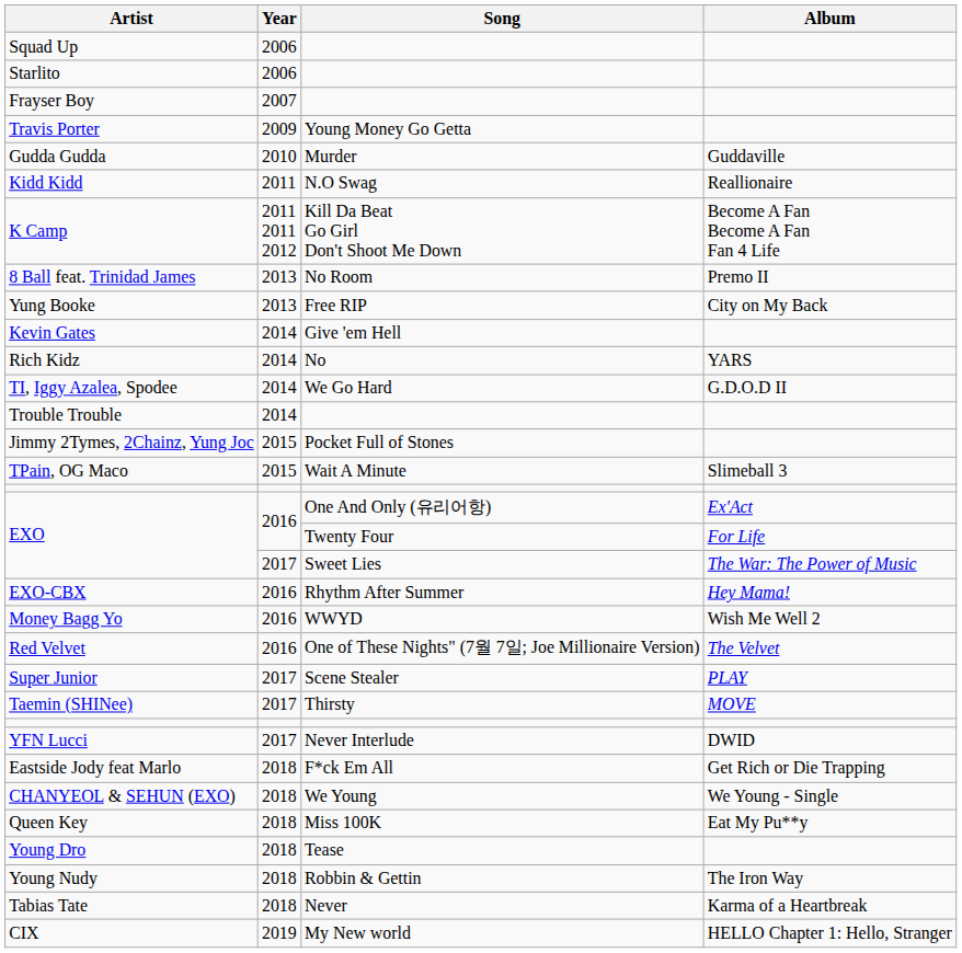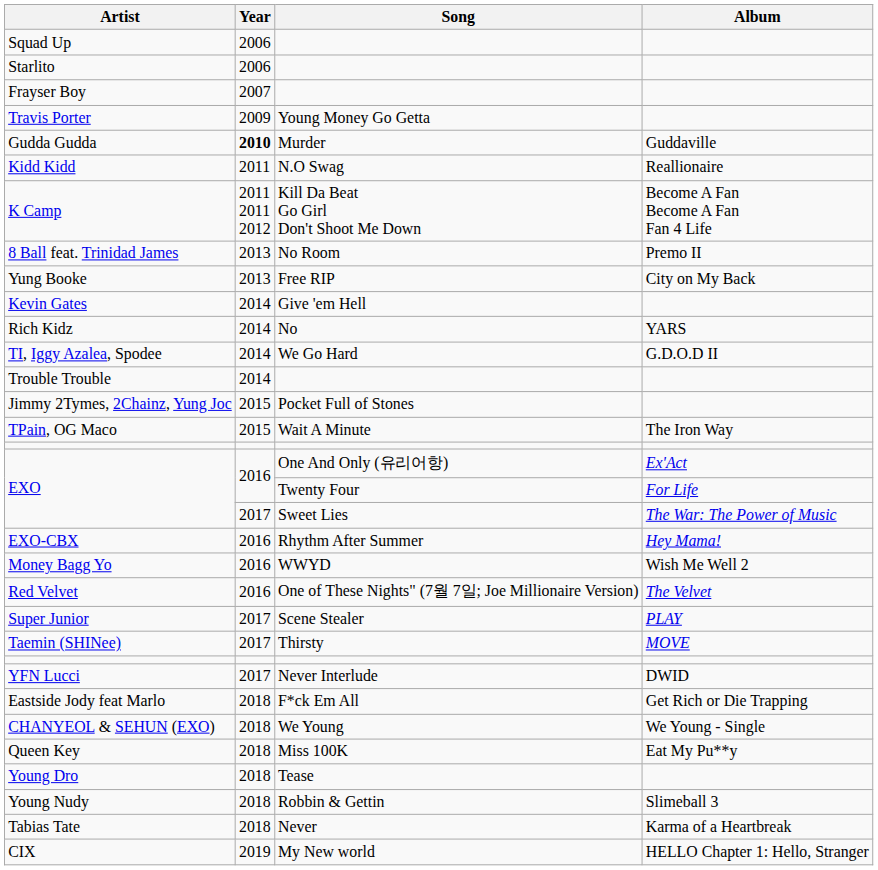 <table class="wikitable">
 <tr>
 <th>Artist</th>
 <th>Year</th>
 <th>Song</th>
 <th>Album</th>
 </tr>
 <tr>
 <td>Squad Up</td>
 <td>2006</td>
 <td></td>
 <td></td>
 </tr>
 <tr>
 <td>Starlito</td>
 <td>2006</td>
 <td></td>
 <td></td>
 </tr>
 <tr>
 <td>Frayser Boy</td>
 <td>2007</td>
 <td></td>
 <td></td>
 </tr>
 <tr>
 <td><a href='#'>Travis Porter</a></td>
 <td>2009</td>
 <td>Young Money Go Getta</td>
 <td></td>
 </tr>
 <tr>
 <td>Gudda Gudda</td>
-<td>2010</td>
+<td><strong>2010</strong></td>
 <td>Murder</td>
 <td>Guddaville</td>
 </tr>
 <tr>
 <td><a href='#'>Kidd Kidd</a></td>
 <td>2011</td>
 <td>N.O Swag</td>
 <td>Reallionaire</td>
 </tr>
 <tr>
 <td><a href='#'>K Camp</a></td>
 <td>2011<br>2011<br>2012</td>
 <td>Kill Da Beat<br>Go Girl<br>Don't Shoot Me Down</td>
 <td>Become A Fan<br>Become A Fan<br>Fan 4 Life</td>
 </tr>
 <tr>
 <td><a href='#'>8 Ball</a> feat. <a href='#'>Trinidad James</a></td>
 <td>2013</td>
 <td>No Room</td>
 <td>Premo II</td>
 </tr>
 <tr>
 <td>Yung Booke</td>
 <td>2013</td>
 <td>Free RIP</td>
 <td>City on My Back</td>
 </tr>
 <tr>
 <td><a href='#'>Kevin Gates</a></td>
 <td>2014</td>
 <td>Give 'em Hell</td>
 <td></td>
 </tr>
 <tr>
 <td>Rich Kidz</td>
 <td>2014</td>
 <td>No</td>
 <td>YARS</td>
 </tr>
 <tr>
 <td><a href='#'>TI</a>, <a href='#'>Iggy Azalea</a>, Spodee</td>
 <td>2014</td>
 <td>We Go Hard</td>
 <td>G.D.O.D II</td>
 </tr>
 <tr>
 <td>Trouble Trouble</td>
 <td>2014</td>
 <td></td>
 <td></td>
 </tr>
 <tr>
 <td>Jimmy 2Tymes, <a href='#'>2Chainz</a>, <a href='#'>Yung Joc</a></td>
 <td>2015</td>
 <td>Pocket Full of Stones</td>
 <td></td>
 </tr>
 <tr>
 <td><a href='#'>TPain</a>, OG Maco</td>
 <td>2015</td>
 <td>Wait A Minute</td>
-<td>Slimeball 3</td>
+<td>The Iron Way</td>
 </tr>
 <tr>
 <td></td>
 <td></td>
 <td></td>
 <td></td>
 </tr>
 <tr>
 <td rowspan="3"><a href='#'>EXO</a></td>
 <td rowspan="2">2016</td>
 <td>One And Only  (유리어항)</td>
 <td><em><a href='#'>Ex'Act</a></em></td>
 </tr>
 <tr>
 <td>Twenty Four</td>
 <td><em><a href='#'>For Life</a></em></td>
 </tr>
 <tr>
 <td>2017</td>
 <td>Sweet Lies</td>
 <td><a href='#'><em>The War: The Power of Music</em></a></td>
 </tr>
 <tr>
 <td><a href='#'>EXO-CBX</a></td>
 <td>2016</td>
 <td>Rhythm After Summer</td>
 <td><em><a href='#'>Hey Mama!</a></em></td>
 </tr>
 <tr>
 <td><a href='#'>Money Bagg Yo</a></td>
 <td>2016</td>
 <td>WWYD</td>
 <td>Wish Me Well 2</td>
 </tr>
 <tr>
 <td><a href='#'>Red Velvet</a></td>
 <td>2016</td>
 <td>One of These Nights" (7월 7일; Joe Millionaire Version)</td>
 <td><em><a href='#'>The Velvet</a></em></td>
 </tr>
 <tr>
 <td><a href='#'>Super Junior</a></td>
 <td>2017</td>
 <td>Scene Stealer</td>
 <td><em><a href='#'>PLAY</a></em></td>
 </tr>
 <tr>
 <td><a href='#'>Taemin (SHINee)</a></td>
 <td>2017</td>
 <td>Thirsty</td>
 <td><em><a href='#'>MOVE</a></em></td>
 </tr>
 <tr>
 <td></td>
 <td></td>
 <td></td>
 <td></td>
 </tr>
 <tr>
 <td><a href='#'>YFN Lucci</a></td>
 <td>2017</td>
 <td>Never Interlude</td>
 <td>DWID</td>
 </tr>
 <tr>
 <td>Eastside Jody feat Marlo</td>
 <td>2018</td>
 <td>F*ck Em All</td>
 <td>Get Rich or Die Trapping</td>
 </tr>
 <tr>
 <td><a href='#'>CHANYEOL</a> & <a href='#'>SEHUN</a> (<a href='#'>EXO</a>)</td>
 <td>2018</td>
 <td>We Young</td>
 <td>We Young - Single</td>
 </tr>
 <tr>
 <td>Queen Key</td>
 <td>2018</td>
 <td>Miss 100K</td>
 <td>Eat My Pu**y</td>
 </tr>
 <tr>
 <td><a href='#'>Young Dro</a></td>
 <td>2018</td>
 <td>Tease</td>
 <td></td>
 </tr>
 <tr>
 <td>Young Nudy</td>
 <td>2018</td>
 <td>Robbin & Gettin</td>
-<td>The Iron Way</td>
+<td>Slimeball 3</td>
 </tr>
 <tr>
 <td>Tabias Tate</td>
 <td>2018</td>
 <td>Never</td>
 <td>Karma of a Heartbreak</td>
 </tr>
 <tr>
 <td>CIX</td>
 <td>2019</td>
 <td>My New world</td>
 <td>HELLO Chapter 1: Hello, Stranger</td>
 </tr>
 </table>
